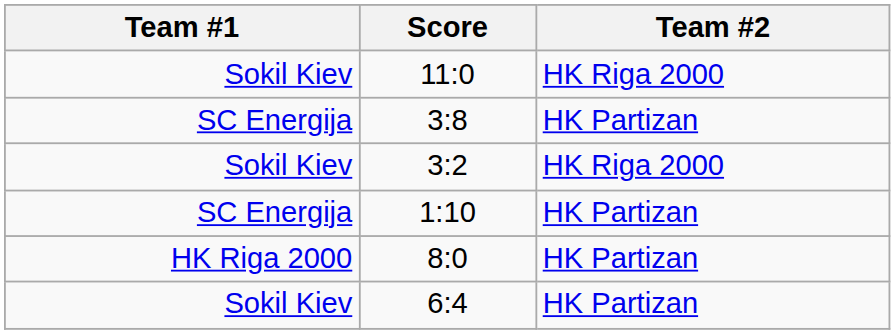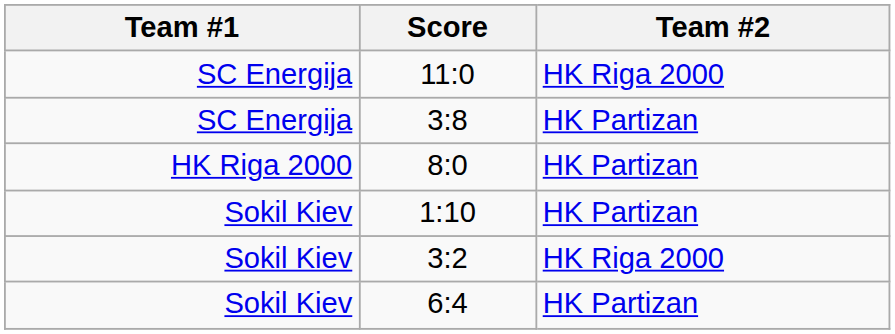 <table class="wikitable" style="text-align: center;">
 <tr>
 <th width=22%>Team #1</th>
 <th width=11%>Score</th>
 <th width=22%>Team #2</th>
 </tr>
 <tr>
-<td style="text-align: right;"><a href='#'>Sokil Kiev</a> </td>
+<td style="text-align: right;"><a href='#'>SC Energija</a> </td>
 <td>11:0</td>
 <td style="text-align: left;"> <a href='#'>HK Riga 2000</a></td>
 </tr>
 <tr>
 <td style="text-align: right;"><a href='#'>SC Energija</a> </td>
 <td>3:8</td>
 <td style="text-align: left;"> <a href='#'>HK Partizan</a></td>
 </tr>
 <tr>
-<td style="text-align: right;"><a href='#'>Sokil Kiev</a> </td>
-<td>3:2</td>
-<td style="text-align: left;"> <a href='#'>HK Riga 2000</a></td>
+<td style="text-align: right;"><a href='#'>HK Riga 2000</a> </td>
+<td>8:0</td>
+<td style="text-align: left;"> <a href='#'>HK Partizan</a></td>
 </tr>
 <tr>
-<td style="text-align: right;"><a href='#'>SC Energija</a> </td>
+<td style="text-align: right;"><a href='#'>Sokil Kiev</a> </td>
 <td>1:10</td>
 <td style="text-align: left;"> <a href='#'>HK Partizan</a></td>
 </tr>
 <tr>
-<td style="text-align: right;"><a href='#'>HK Riga 2000</a> </td>
-<td>8:0</td>
-<td style="text-align: left;"> <a href='#'>HK Partizan</a></td>
+<td style="text-align: right;"><a href='#'>Sokil Kiev</a> </td>
+<td>3:2</td>
+<td style="text-align: left;"> <a href='#'>HK Riga 2000</a></td>
 </tr>
 <tr>
 <td style="text-align: right;"><a href='#'>Sokil Kiev</a> </td>
 <td>6:4</td>
 <td style="text-align: left;"> <a href='#'>HK Partizan</a></td>
 </tr>
 </table>
